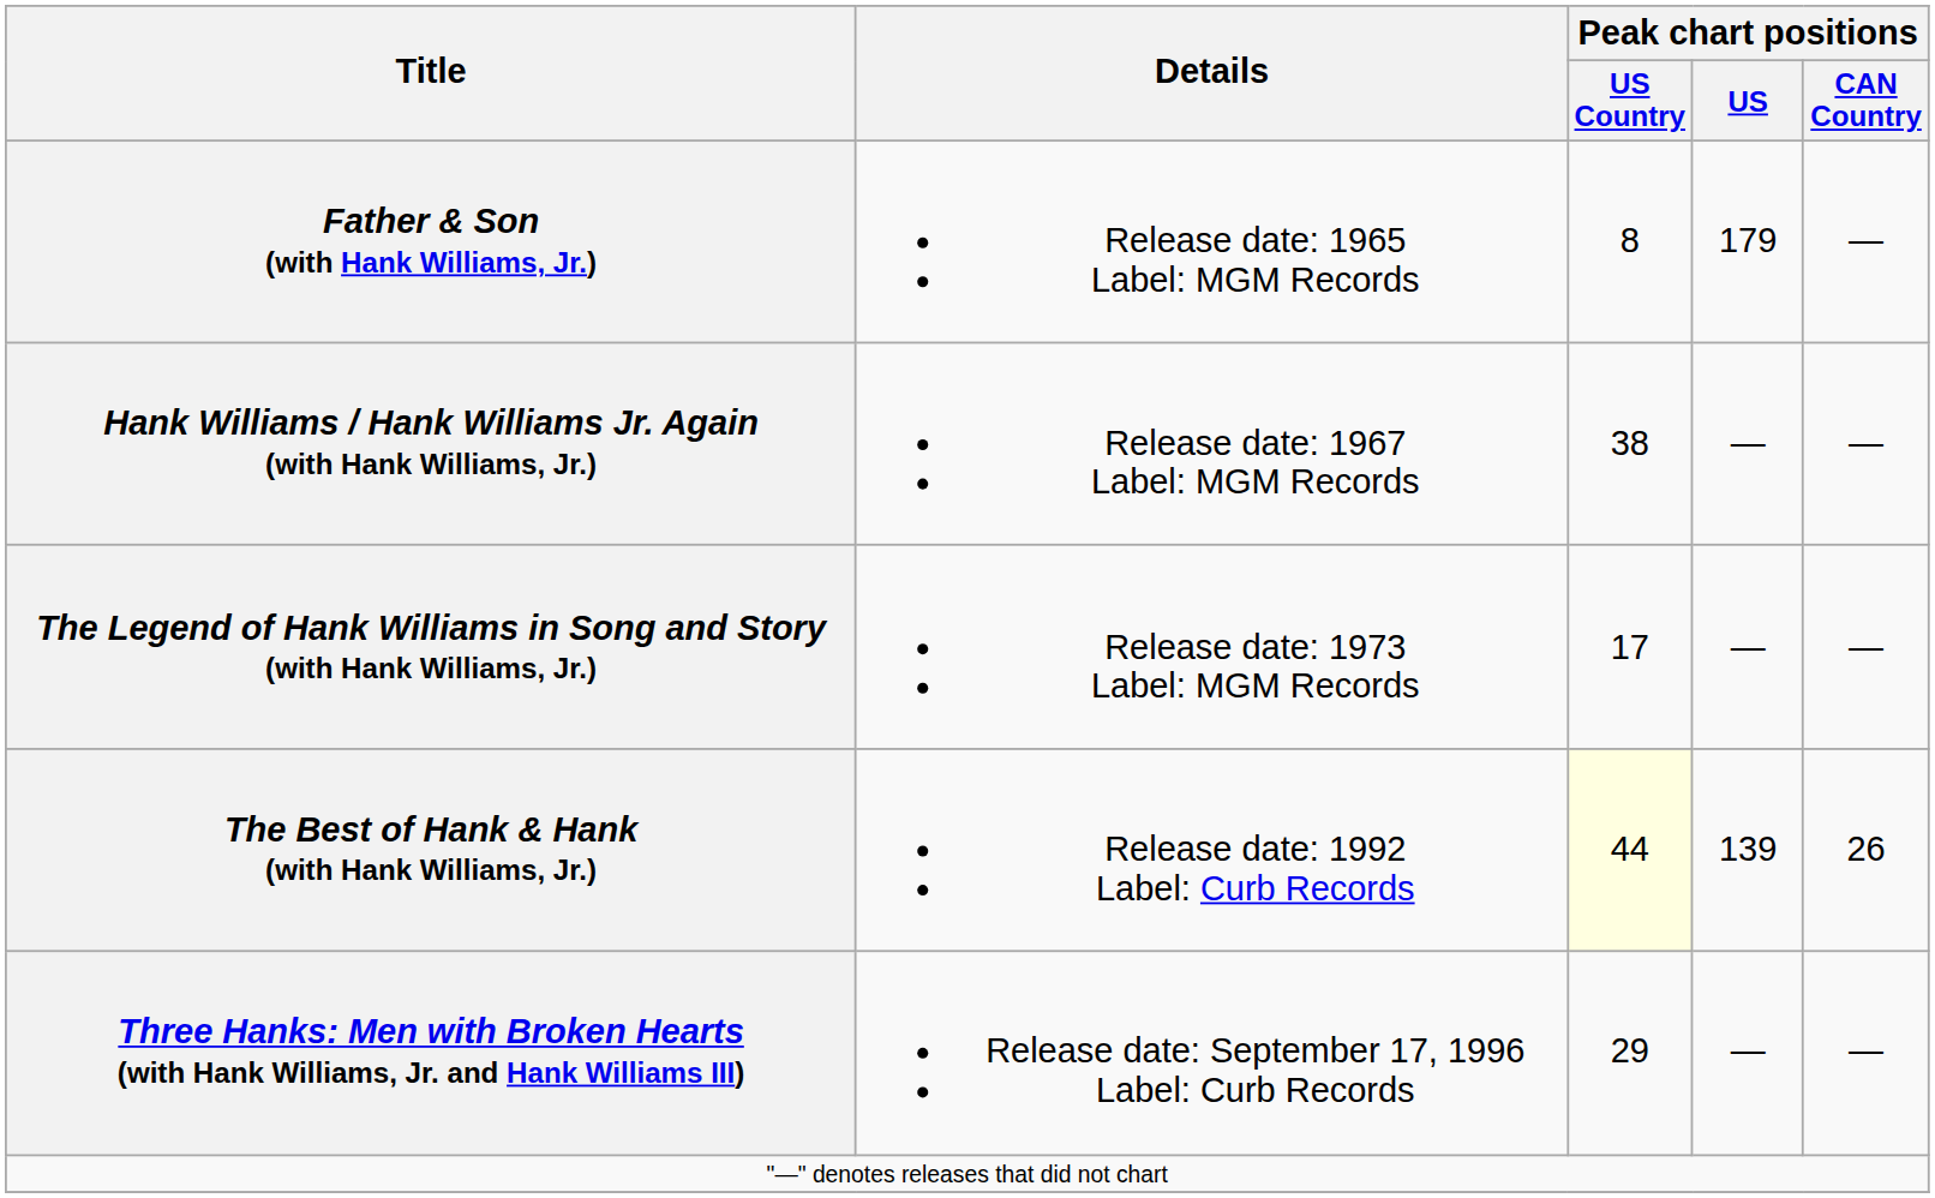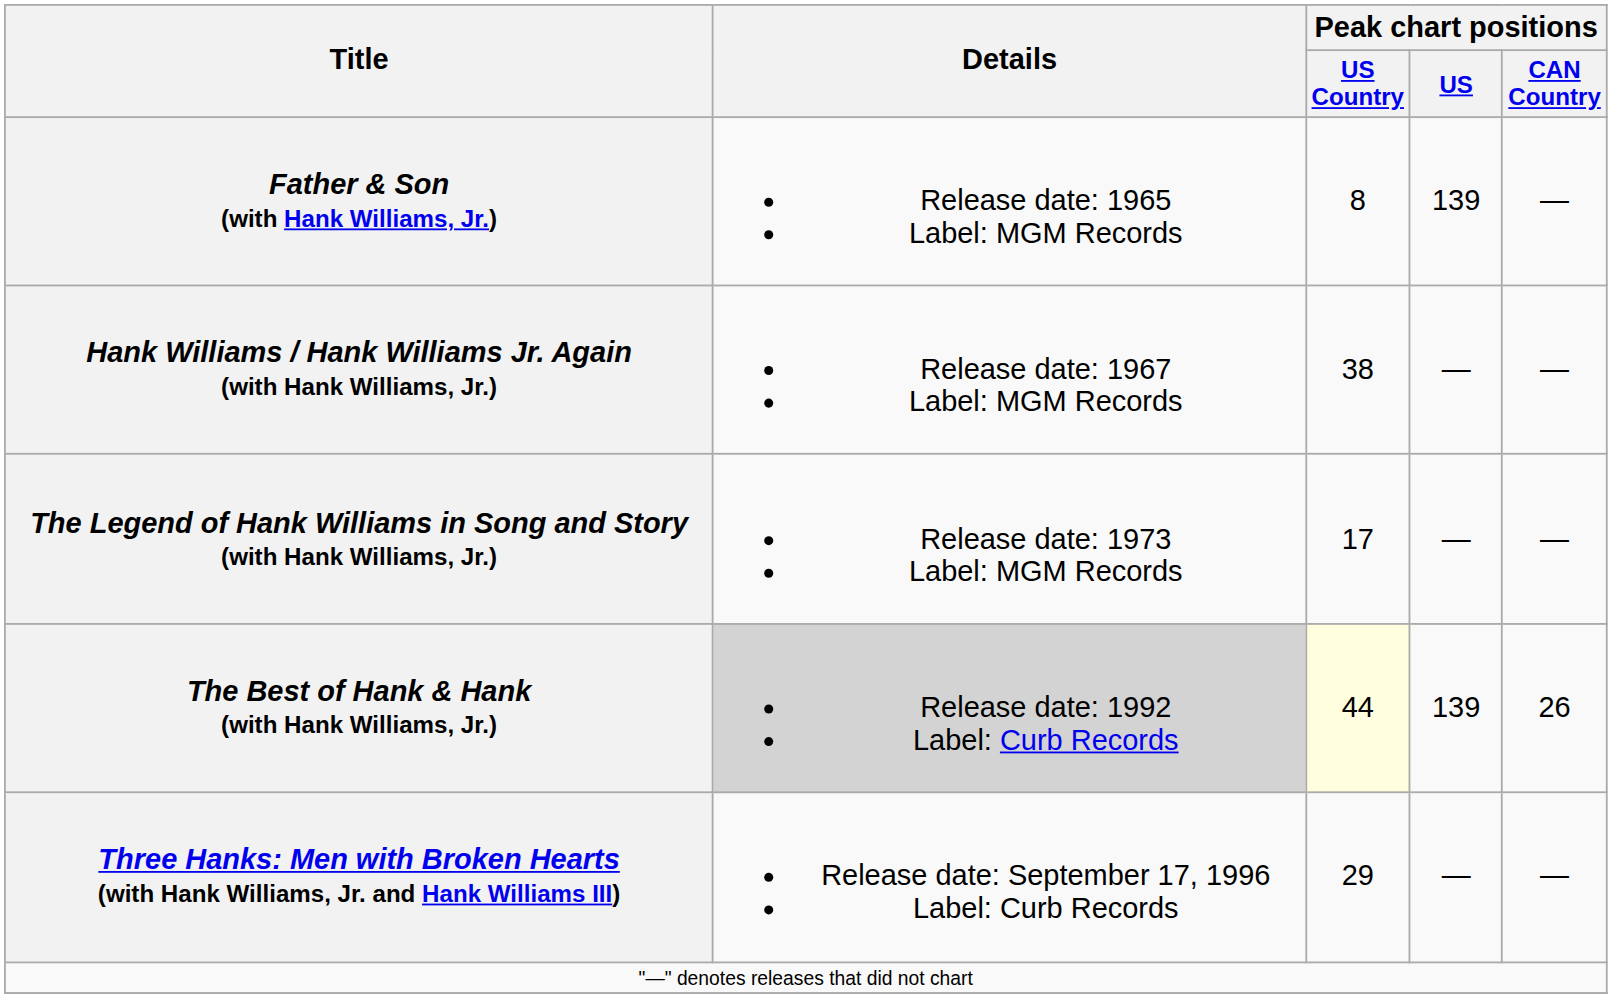 <table class="wikitable plainrowheaders" style="text-align:center;">
 <tr>
 <th rowspan="2" style="width:24em;">Title</th>
 <th rowspan="2" style="width:20em;">Details</th>
 <th colspan="3">Peak chart positions</th>
 </tr>
 <tr style="font-size:smaller;">
 <th width="45"><a href='#'>US Country</a></th>
 <th width="45"><a href='#'>US</a></th>
 <th width="45"><a href='#'>CAN Country</a></th>
 </tr>
 <tr>
 <th scope="row"><em>Father & Son</em><br><small>(with <a href='#'>Hank Williams, Jr.</a>)</small></th>
 <td><br><ul><li>Release date: 1965</li><li>Label: MGM Records</li></ul></td>
 <td>8</td>
-<td>179</td>
+<td>139</td>
 <td>—</td>
 </tr>
 <tr>
 <th scope="row"><em>Hank Williams / Hank Williams Jr. Again</em><br><small>(with Hank Williams, Jr.)</small></th>
 <td><br><ul><li>Release date: 1967</li><li>Label: MGM Records</li></ul></td>
 <td>38</td>
 <td>—</td>
 <td>—</td>
 </tr>
 <tr>
 <th scope="row"><em>The Legend of Hank Williams in Song and Story</em><br><small>(with Hank Williams, Jr.)</small></th>
 <td><br><ul><li>Release date: 1973</li><li>Label: MGM Records</li></ul></td>
 <td>17</td>
 <td>—</td>
 <td>—</td>
 </tr>
 <tr>
 <th scope="row"><em>The Best of Hank & Hank</em><br><small>(with Hank Williams, Jr.)</small></th>
-<td><br><ul><li>Release date: 1992</li><li>Label: <a href='#'>Curb Records</a></li></ul></td>
+<td style="background: lightgrey;"><br><ul><li>Release date: 1992</li><li>Label: <a href='#'>Curb Records</a></li></ul></td>
 <td style="background: lightyellow;">44</td>
 <td>139</td>
 <td>26</td>
 </tr>
 <tr>
 <th scope="row"><em><a href='#'>Three Hanks: Men with Broken Hearts</a></em><br><small>(with Hank Williams, Jr. and <a href='#'>Hank Williams III</a>)</small></th>
 <td><br><ul><li>Release date: September 17, 1996</li><li>Label: Curb Records</li></ul></td>
 <td>29</td>
 <td>—</td>
 <td>—</td>
 </tr>
 <tr>
 <td colspan="5" style="font-size:8pt">"—" denotes releases that did not chart</td>
 </tr>
 <tr>
 </tr>
 </table>
